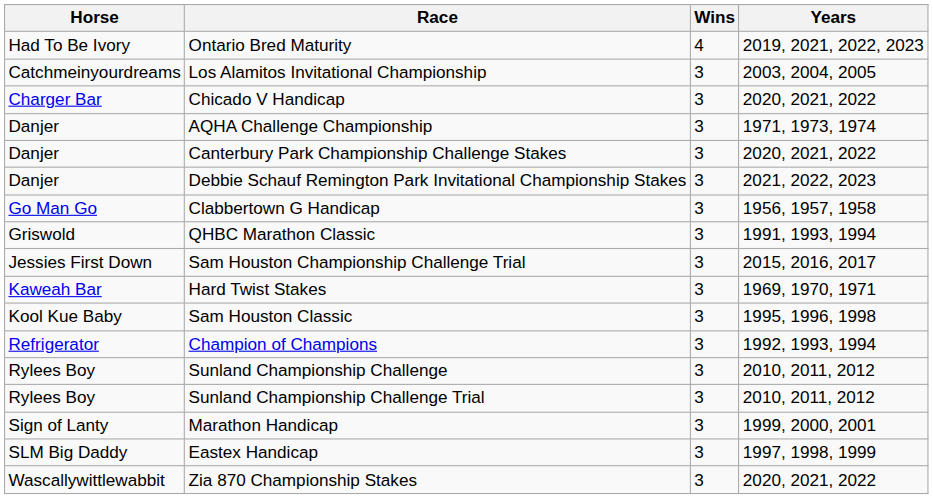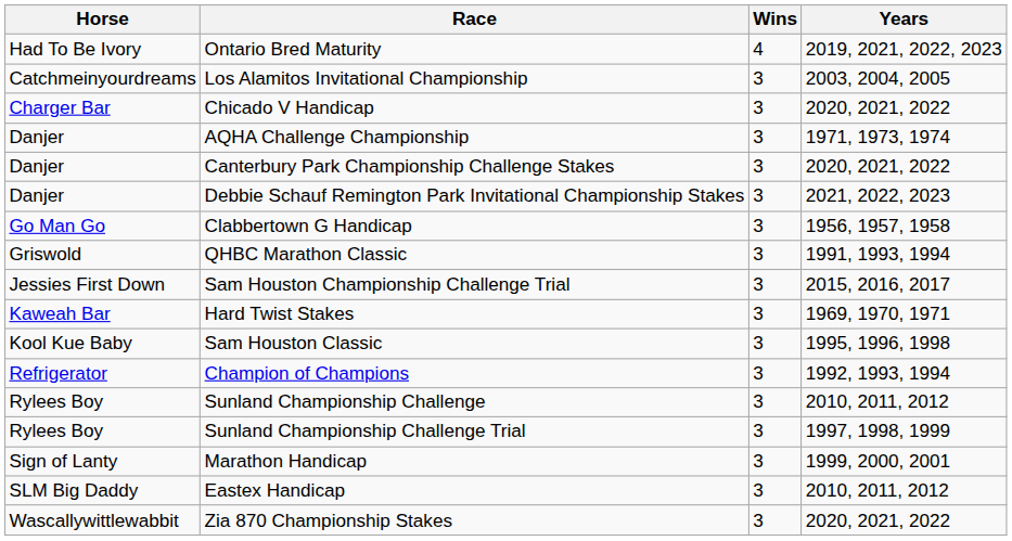 <table class="wikitable sortable">
 <tr>
 <th>Horse</th>
 <th>Race</th>
 <th>Wins</th>
 <th>Years</th>
 </tr>
 <tr>
 <td>Had To Be Ivory</td>
 <td>Ontario Bred Maturity</td>
 <td>4</td>
 <td>2019, 2021, 2022, 2023</td>
 </tr>
 <tr>
 <td>Catchmeinyourdreams</td>
 <td>Los Alamitos Invitational Championship</td>
 <td>3</td>
 <td>2003, 2004, 2005</td>
 </tr>
 <tr>
 <td><a href='#'>Charger Bar</a></td>
 <td>Chicado V Handicap</td>
 <td>3</td>
 <td>2020, 2021, 2022</td>
 </tr>
 <tr>
 <td>Danjer</td>
 <td>AQHA Challenge Championship</td>
 <td>3</td>
 <td>1971, 1973, 1974</td>
 </tr>
 <tr>
 <td>Danjer</td>
 <td>Canterbury Park Championship Challenge Stakes</td>
 <td>3</td>
 <td>2020, 2021, 2022</td>
 </tr>
 <tr>
 <td>Danjer</td>
 <td>Debbie Schauf Remington Park Invitational Championship  Stakes</td>
 <td>3</td>
 <td>2021, 2022, 2023</td>
 </tr>
 <tr>
 <td><a href='#'>Go Man Go</a></td>
 <td>Clabbertown G Handicap</td>
 <td>3</td>
 <td>1956, 1957, 1958</td>
 </tr>
 <tr>
 <td>Griswold</td>
 <td>QHBC Marathon Classic</td>
 <td>3</td>
 <td>1991, 1993, 1994</td>
 </tr>
 <tr>
 <td>Jessies First Down</td>
 <td>Sam Houston Championship Challenge Trial</td>
 <td>3</td>
 <td>2015, 2016, 2017</td>
 </tr>
 <tr>
 <td><a href='#'>Kaweah Bar</a></td>
 <td>Hard Twist Stakes</td>
 <td>3</td>
 <td>1969, 1970, 1971</td>
 </tr>
 <tr>
 <td>Kool Kue Baby</td>
 <td>Sam Houston Classic</td>
 <td>3</td>
 <td>1995, 1996, 1998</td>
 </tr>
 <tr>
 <td><a href='#'>Refrigerator</a></td>
 <td><a href='#'>Champion of Champions</a></td>
 <td>3</td>
 <td>1992, 1993, 1994</td>
 </tr>
 <tr>
 <td>Rylees Boy</td>
 <td>Sunland Championship Challenge</td>
 <td>3</td>
 <td>2010, 2011, 2012</td>
 </tr>
 <tr>
 <td>Rylees Boy</td>
 <td>Sunland Championship Challenge Trial</td>
 <td>3</td>
-<td>2010, 2011, 2012</td>
+<td>1997, 1998, 1999</td>
 </tr>
 <tr>
 <td>Sign of Lanty</td>
 <td>Marathon Handicap</td>
 <td>3</td>
 <td>1999, 2000, 2001</td>
 </tr>
 <tr>
 <td>SLM Big Daddy</td>
 <td>Eastex Handicap</td>
 <td>3</td>
-<td>1997, 1998, 1999</td>
+<td>2010, 2011, 2012</td>
 </tr>
 <tr>
 <td>Wascallywittlewabbit</td>
 <td>Zia 870 Championship Stakes</td>
 <td>3</td>
 <td>2020, 2021, 2022</td>
 </tr>
 </table>
